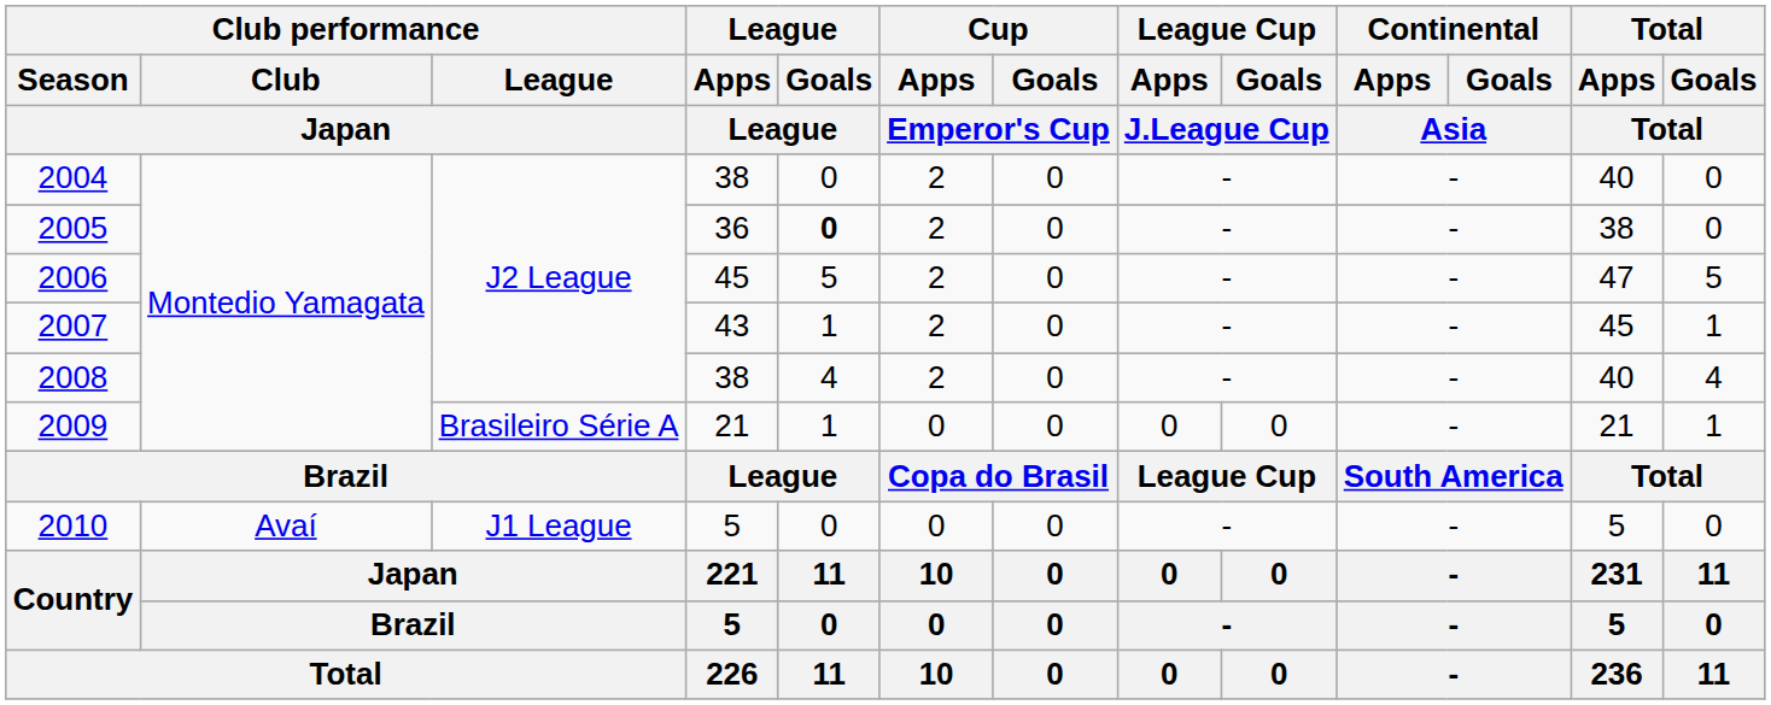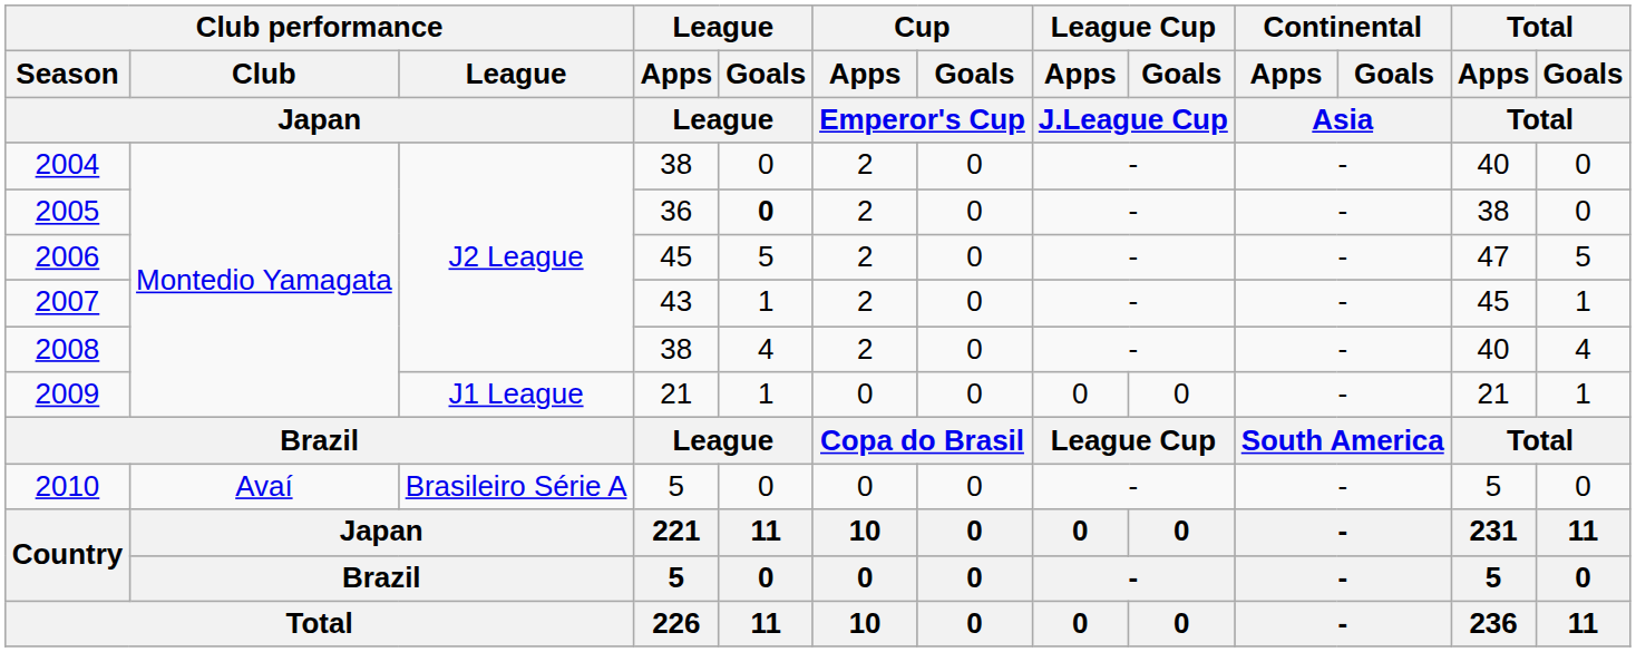 <table class="wikitable" style="text-align:center;">
 <tr>
 <th colspan=3>Club performance</th>
 <th colspan=2>League</th>
 <th colspan=2>Cup</th>
 <th colspan=2>League Cup</th>
 <th colspan=2>Continental</th>
 <th colspan=2>Total</th>
 </tr>
 <tr>
 <th>Season</th>
 <th>Club</th>
 <th>League</th>
 <th>Apps</th>
 <th>Goals</th>
 <th>Apps</th>
 <th>Goals</th>
 <th>Apps</th>
 <th>Goals</th>
 <th>Apps</th>
 <th>Goals</th>
 <th>Apps</th>
 <th>Goals</th>
 </tr>
 <tr>
 <th colspan=3>Japan</th>
 <th colspan=2>League</th>
 <th colspan=2><a href='#'>Emperor's Cup</a></th>
 <th colspan=2><a href='#'>J.League Cup</a></th>
 <th colspan=2><a href='#'>Asia</a></th>
 <th colspan=2>Total</th>
 </tr>
 <tr>
 <td><a href='#'>2004</a></td>
 <td rowspan="6"><a href='#'>Montedio Yamagata</a></td>
 <td rowspan="5"><a href='#'>J2 League</a></td>
 <td>38</td>
 <td>0</td>
 <td>2</td>
 <td>0</td>
 <td colspan="2">-</td>
 <td colspan="2">-</td>
 <td>40</td>
 <td>0</td>
 </tr>
 <tr>
 <td><a href='#'>2005</a></td>
 <td>36</td>
 <td><strong>0</strong></td>
 <td>2</td>
 <td>0</td>
 <td colspan="2">-</td>
 <td colspan="2">-</td>
 <td>38</td>
 <td>0</td>
 </tr>
 <tr>
 <td><a href='#'>2006</a></td>
 <td>45</td>
 <td>5</td>
 <td>2</td>
 <td>0</td>
 <td colspan="2">-</td>
 <td colspan="2">-</td>
 <td>47</td>
 <td>5</td>
 </tr>
 <tr>
 <td><a href='#'>2007</a></td>
 <td>43</td>
 <td>1</td>
 <td>2</td>
 <td>0</td>
 <td colspan="2">-</td>
 <td colspan="2">-</td>
 <td>45</td>
 <td>1</td>
 </tr>
 <tr>
 <td><a href='#'>2008</a></td>
 <td>38</td>
 <td>4</td>
 <td>2</td>
 <td>0</td>
 <td colspan="2">-</td>
 <td colspan="2">-</td>
 <td>40</td>
 <td>4</td>
 </tr>
 <tr>
 <td><a href='#'>2009</a></td>
-<td><a href='#'>Brasileiro Série A</a></td>
+<td><a href='#'>J1 League</a></td>
 <td>21</td>
 <td>1</td>
 <td>0</td>
 <td>0</td>
 <td>0</td>
 <td>0</td>
 <td colspan="2">-</td>
 <td>21</td>
 <td>1</td>
 </tr>
 <tr>
 <th colspan=3>Brazil</th>
 <th colspan=2>League</th>
 <th colspan=2><a href='#'>Copa do Brasil</a></th>
 <th colspan=2>League Cup</th>
 <th colspan=2><a href='#'>South America</a></th>
 <th colspan=2>Total</th>
 </tr>
 <tr>
 <td><a href='#'>2010</a></td>
 <td><a href='#'>Avaí</a></td>
-<td><a href='#'>J1 League</a></td>
+<td><a href='#'>Brasileiro Série A</a></td>
 <td>5</td>
 <td>0</td>
 <td>0</td>
 <td>0</td>
 <td colspan="2">-</td>
 <td colspan="2">-</td>
 <td>5</td>
 <td>0</td>
 </tr>
 <tr>
 <th rowspan=2>Country</th>
 <th colspan=2>Japan</th>
 <th>221</th>
 <th>11</th>
 <th>10</th>
 <th>0</th>
 <th>0</th>
 <th>0</th>
 <th colspan="2">-</th>
 <th>231</th>
 <th>11</th>
 </tr>
 <tr>
 <th colspan=2>Brazil</th>
 <th>5</th>
 <th>0</th>
 <th>0</th>
 <th>0</th>
 <th colspan=2>-</th>
 <th colspan="2">-</th>
 <th>5</th>
 <th>0</th>
 </tr>
 <tr>
 <th colspan=3>Total</th>
 <th>226</th>
 <th>11</th>
 <th>10</th>
 <th>0</th>
 <th>0</th>
 <th>0</th>
 <th colspan="2">-</th>
 <th>236</th>
 <th>11</th>
 </tr>
 </table>
